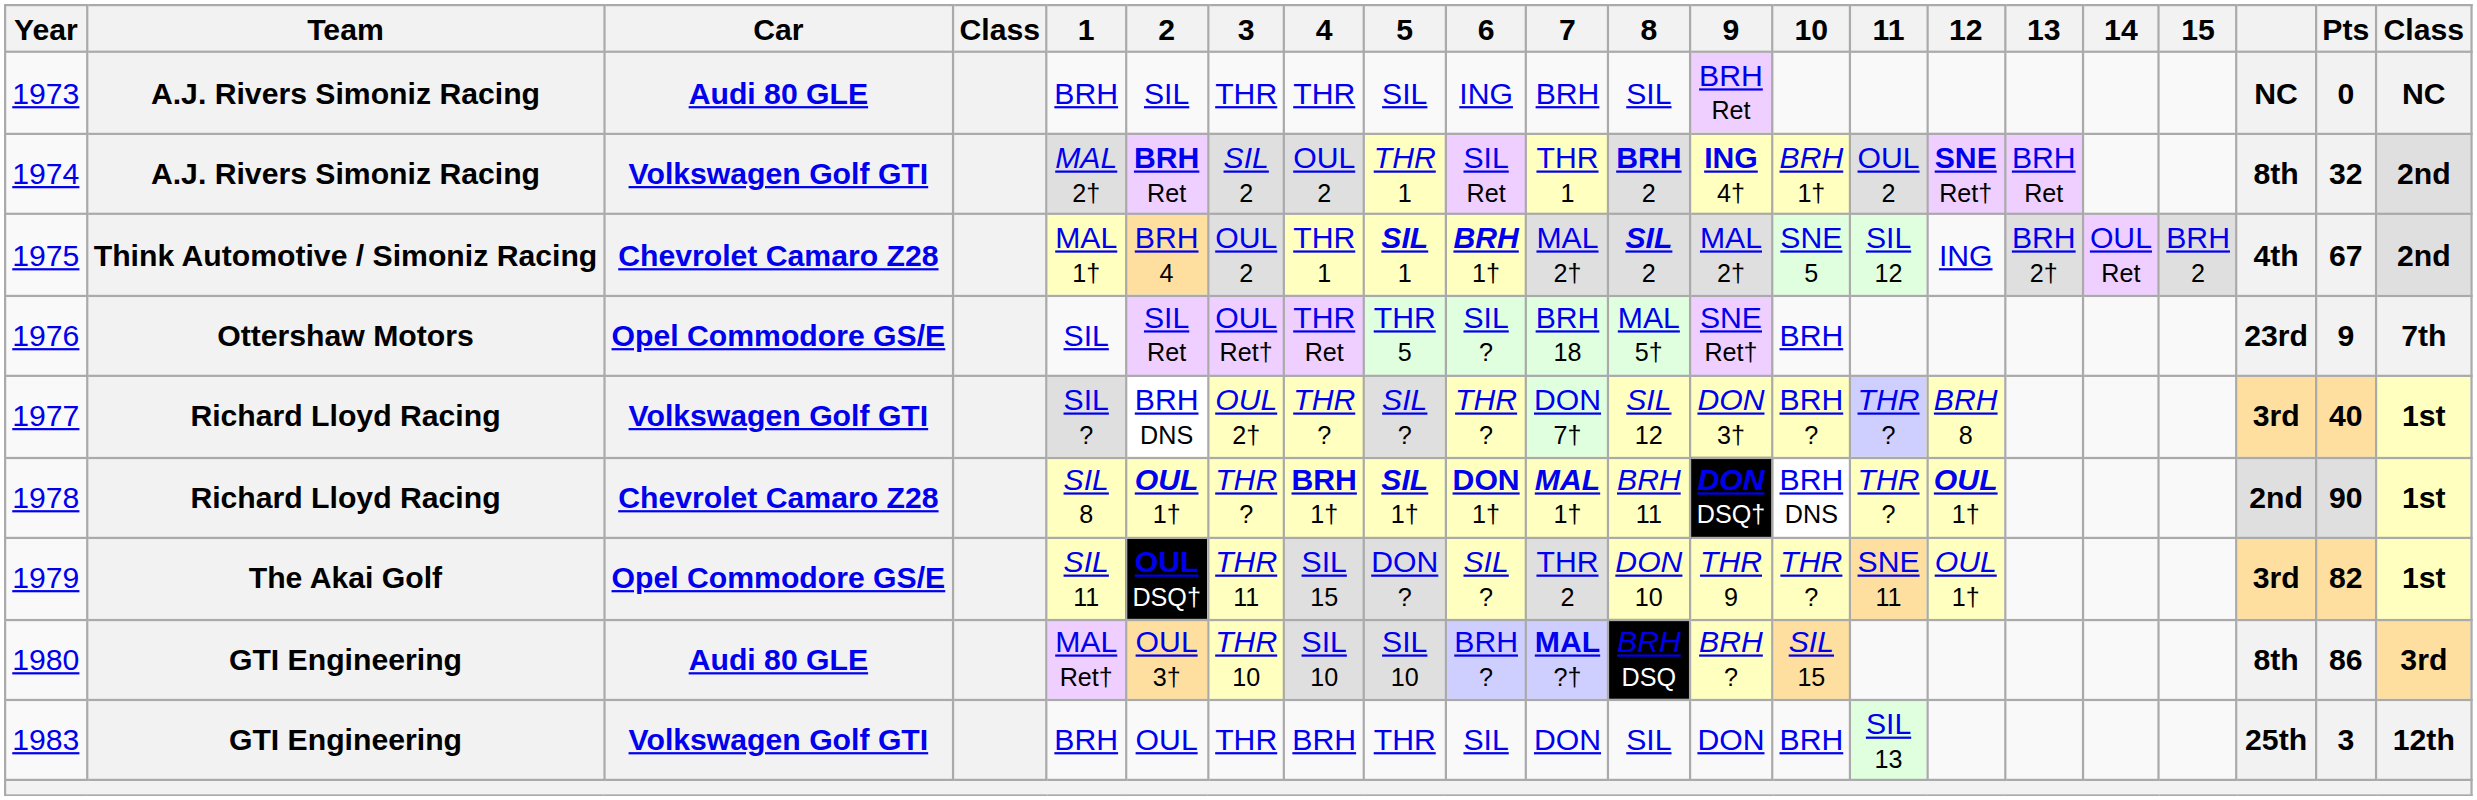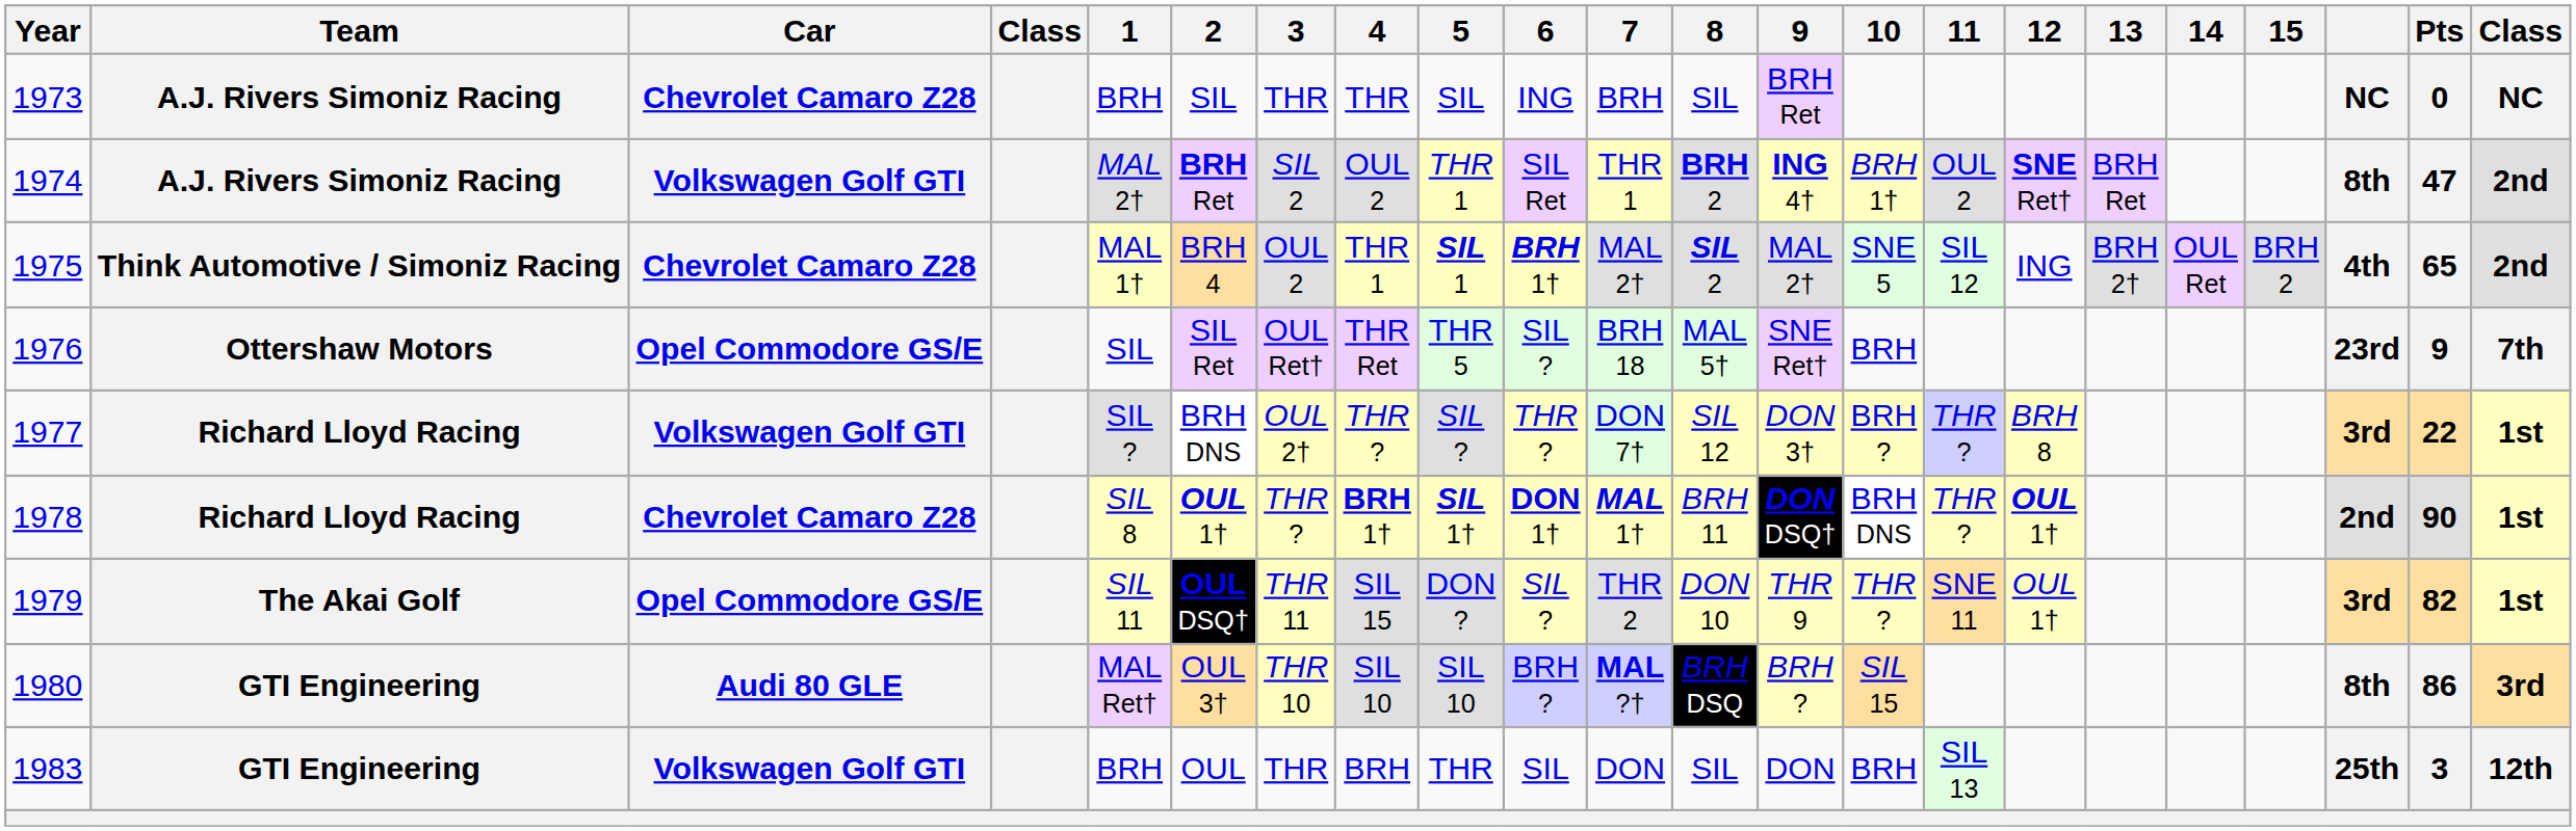 <table class="wikitable" style="text-align:center; font-size:85%">
 <tr>
 <th>Year</th>
 <th>Team</th>
 <th>Car</th>
 <th>Class</th>
 <th>1</th>
 <th>2</th>
 <th>3</th>
 <th>4</th>
 <th>5</th>
 <th>6</th>
 <th>7</th>
 <th>8</th>
 <th>9</th>
 <th>10</th>
 <th>11</th>
 <th>12</th>
 <th>13</th>
 <th>14</th>
 <th>15</th>
 <th></th>
 <th>Pts</th>
 <th>Class</th>
 </tr>
 <tr>
 <td><a href='#'>1973</a></td>
 <th>A.J. Rivers Simoniz Racing</th>
-<th><a href='#'>Audi 80 GLE</a></th>
+<th><a href='#'>Chevrolet Camaro Z28</a></th>
 <th><span></span></th>
 <td><a href='#'>BRH</a></td>
 <td><a href='#'>SIL</a></td>
 <td><a href='#'>THR</a></td>
 <td><a href='#'>THR</a></td>
 <td><a href='#'>SIL</a></td>
 <td><a href='#'>ING</a></td>
 <td><a href='#'>BRH</a></td>
 <td><a href='#'>SIL</a></td>
 <td style="background:#EFCFFF;"><a href='#'>BRH</a><br><small>Ret</small></td>
 <td></td>
 <td></td>
 <td></td>
 <td></td>
 <td></td>
 <td></td>
 <th>NC</th>
 <th>0</th>
 <th>NC</th>
 </tr>
 <tr>
 <td><a href='#'>1974</a></td>
 <th>A.J. Rivers Simoniz Racing</th>
 <th><a href='#'>Volkswagen Golf GTI</a></th>
 <th><span></span></th>
 <td style="background:#DFDFDF;"><em><a href='#'>MAL</a></em><br><small>2†</small></td>
 <td style="background:#EFCFFF;"><strong><a href='#'>BRH</a></strong><br><small>Ret</small></td>
 <td style="background:#DFDFDF;"><em><a href='#'>SIL</a></em><br><small>2</small></td>
 <td style="background:#DFDFDF;"><a href='#'>OUL</a><br><small>2</small></td>
 <td style="background:#FFFFBF;"><em><a href='#'>THR</a></em><br><small>1</small></td>
 <td style="background:#EFCFFF;"><a href='#'>SIL</a><br><small>Ret</small></td>
 <td style="background:#FFFFBF;"><a href='#'>THR</a><br><small>1</small></td>
 <td style="background:#DFDFDF;"><strong><a href='#'>BRH</a></strong><br><small>2</small></td>
 <td style="background:#FFFFBF;"><strong><a href='#'>ING</a></strong><br><small>4†</small></td>
 <td style="background:#FFFFBF;"><em><a href='#'>BRH</a></em><br><small>1†</small></td>
 <td style="background:#DFDFDF;"><a href='#'>OUL</a><br><small>2</small></td>
 <td style="background:#EFCFFF;"><strong><a href='#'>SNE</a></strong><br><small>Ret†</small></td>
 <td style="background:#EFCFFF;"><a href='#'>BRH</a><br><small>Ret</small></td>
 <td></td>
 <td></td>
 <th>8th</th>
-<th>32</th>
+<th>47</th>
 <td style="background:#DFDFDF;"><strong>2nd</strong></td>
 </tr>
 <tr>
 <td><a href='#'>1975</a></td>
 <th>Think Automotive / Simoniz Racing</th>
 <th><a href='#'>Chevrolet Camaro Z28</a></th>
 <th><span></span></th>
 <td style="background:#FFFFBF;"><a href='#'>MAL</a><br><small>1†</small></td>
 <td style="background:#FFDF9F;"><a href='#'>BRH</a><br><small>4</small></td>
 <td style="background:#DFDFDF;"><a href='#'>OUL</a><br><small>2</small></td>
 <td style="background:#FFFFBF;"><a href='#'>THR</a><br><small>1</small></td>
 <td style="background:#FFFFBF;"><strong><em><a href='#'>SIL</a></em></strong><br><small>1</small></td>
 <td style="background:#FFFFBF;"><strong><em><a href='#'>BRH</a></em></strong><br><small>1†</small></td>
 <td style="background:#DFDFDF;"><a href='#'>MAL</a><br><small>2†</small></td>
 <td style="background:#DFDFDF;"><strong><em><a href='#'>SIL</a></em></strong><br><small>2</small></td>
 <td style="background:#DFDFDF;"><a href='#'>MAL</a><br><small>2†</small></td>
 <td style="background:#DFFFDF;"><a href='#'>SNE</a><br><small>5</small></td>
 <td style="background:#DFFFDF;"><a href='#'>SIL</a><br><small>12</small></td>
 <td><a href='#'>ING</a></td>
 <td style="background:#DFDFDF;"><a href='#'>BRH</a><br><small>2†</small></td>
 <td style="background:#EFCFFF;"><a href='#'>OUL</a><br><small>Ret</small></td>
 <td style="background:#DFDFDF;"><a href='#'>BRH</a><br><small>2</small></td>
 <th>4th</th>
-<th>67</th>
+<th>65</th>
 <td style="background:#DFDFDF;"><strong>2nd</strong></td>
 </tr>
 <tr>
 <td><a href='#'>1976</a></td>
 <th>Ottershaw Motors</th>
 <th><a href='#'>Opel Commodore GS/E</a></th>
 <th><span></span></th>
 <td><a href='#'>SIL</a></td>
 <td style="background:#EFCFFF;"><a href='#'>SIL</a><br><small>Ret</small></td>
 <td style="background:#EFCFFF;"><a href='#'>OUL</a><br><small>Ret†</small></td>
 <td style="background:#EFCFFF;"><a href='#'>THR</a><br><small>Ret</small></td>
 <td style="background:#DFFFDF;"><a href='#'>THR</a><br><small>5</small></td>
 <td style="background:#DFFFDF;"><a href='#'>SIL</a><br><small>?</small></td>
 <td style="background:#DFFFDF;"><a href='#'>BRH</a><br><small>18</small></td>
 <td style="background:#DFFFDF;"><a href='#'>MAL</a><br><small>5†</small></td>
 <td style="background:#EFCFFF;"><a href='#'>SNE</a><br><small>Ret†</small></td>
 <td><a href='#'>BRH</a></td>
 <td></td>
 <td></td>
 <td></td>
 <td></td>
 <td></td>
 <th>23rd</th>
 <th>9</th>
 <th>7th</th>
 </tr>
 <tr>
 <td><a href='#'>1977</a></td>
 <th>Richard Lloyd Racing</th>
 <th><a href='#'>Volkswagen Golf GTI</a></th>
 <th><span></span></th>
 <td style="background:#DFDFDF;"><a href='#'>SIL</a><br><small>?</small></td>
 <td style="background:#FFFFFF;"><a href='#'>BRH</a><br><small>DNS</small></td>
 <td style="background:#FFFFBF;"><em><a href='#'>OUL</a></em><br><small>2†</small></td>
 <td style="background:#FFFFBF;"><em><a href='#'>THR</a></em><br><small>?</small></td>
 <td style="background:#DFDFDF;"><em><a href='#'>SIL</a></em><br><small>?</small></td>
 <td style="background:#FFFFBF;"><em><a href='#'>THR</a></em><br><small>?</small></td>
 <td style="background:#DFFFDF;"><a href='#'>DON</a><br><small>7†</small></td>
 <td style="background:#FFFFBF;"><em><a href='#'>SIL</a></em><br><small>12</small></td>
 <td style="background:#FFFFBF;"><em><a href='#'>DON</a></em><br><small>3†</small></td>
 <td style="background:#FFFFBF;"><a href='#'>BRH</a><br><small>?</small></td>
 <td style="background:#CFCFFF;"><em><a href='#'>THR</a></em><br><small>?</small></td>
 <td style="background:#FFFFBF;"><em><a href='#'>BRH</a></em><br><small>8</small></td>
 <td></td>
 <td></td>
 <td></td>
 <td style="background:#FFDF9F;"><strong>3rd</strong></td>
-<td style="background:#FFDF9F;"><strong>40</strong></td>
+<td style="background:#FFDF9F;"><strong>22</strong></td>
 <td style="background:#FFFFBF;"><strong>1st</strong></td>
 </tr>
 <tr>
 <td><a href='#'>1978</a></td>
 <th>Richard Lloyd Racing</th>
 <th><a href='#'>Chevrolet Camaro Z28</a></th>
 <th><span></span></th>
 <td style="background:#FFFFBF;"><em><a href='#'>SIL</a></em><br><small>8</small></td>
 <td style="background:#FFFFBF;"><strong><em><a href='#'>OUL</a></em></strong><br><small>1†</small></td>
 <td style="background:#FFFFBF;"><em><a href='#'>THR</a></em><br><small>?</small></td>
 <td style="background:#FFFFBF;"><strong><a href='#'>BRH</a></strong><br><small>1†</small></td>
 <td style="background:#FFFFBF;"><strong><em><a href='#'>SIL</a></em></strong><br><small>1†</small></td>
 <td style="background:#FFFFBF;"><strong><a href='#'>DON</a></strong><br><small>1†</small></td>
 <td style="background:#FFFFBF;"><strong><em><a href='#'>MAL</a></em></strong><br><small>1†</small></td>
 <td style="background:#FFFFBF;"><em><a href='#'>BRH</a></em><br><small>11</small></td>
 <td style="background:#000000; color:white"><strong><em><a href='#'><span>DON</span></a></em></strong><br><small>DSQ†</small></td>
 <td style="background:#FFFFFF;"><a href='#'>BRH</a><br><small>DNS</small></td>
 <td style="background:#FFFFBF;"><em><a href='#'>THR</a></em><br><small>?</small></td>
 <td style="background:#FFFFBF;"><strong><em><a href='#'>OUL</a></em></strong><br><small>1†</small></td>
 <td></td>
 <td></td>
 <td></td>
 <td style="background:#DFDFDF;"><strong>2nd</strong></td>
 <td style="background:#DFDFDF;"><strong>90</strong></td>
 <td style="background:#FFFFBF;"><strong>1st</strong></td>
 </tr>
 <tr>
 <td><a href='#'>1979</a></td>
 <th>The Akai Golf</th>
 <th><a href='#'>Opel Commodore GS/E</a></th>
 <th><span></span></th>
 <td style="background:#FFFFBF;"><em><a href='#'>SIL</a></em><br><small>11</small></td>
 <td style="background:#000000; color:white"><strong><a href='#'><span>OUL</span></a></strong><br><small>DSQ†</small></td>
 <td style="background:#FFFFBF;"><em><a href='#'>THR</a></em><br><small>11</small></td>
 <td style="background:#DFDFDF;"><a href='#'>SIL</a><br><small>15</small></td>
 <td style="background:#DFDFDF;"><a href='#'>DON</a><br><small>?</small></td>
 <td style="background:#FFFFBF;"><em><a href='#'>SIL</a></em><br><small>?</small></td>
 <td style="background:#DFDFDF;"><a href='#'>THR</a><br><small>2</small></td>
 <td style="background:#FFFFBF;"><em><a href='#'>DON</a></em><br><small>10</small></td>
 <td style="background:#FFFFBF;"><em><a href='#'>THR</a></em><br><small>9</small></td>
 <td style="background:#FFFFBF;"><em><a href='#'>THR</a></em><br><small>?</small></td>
 <td style="background:#FFDF9F;"><a href='#'>SNE</a><br><small>11</small></td>
 <td style="background:#FFFFBF;"><em><a href='#'>OUL</a></em><br><small>1†</small></td>
 <td></td>
 <td></td>
 <td></td>
 <td style="background:#FFDF9F;"><strong>3rd</strong></td>
 <td style="background:#FFDF9F;"><strong>82</strong></td>
 <td style="background:#FFFFBF;"><strong>1st</strong></td>
 </tr>
 <tr>
 <td><a href='#'>1980</a></td>
 <th>GTI Engineering</th>
 <th><a href='#'>Audi 80 GLE</a></th>
 <th><span></span></th>
 <td style="background:#EFCFFF;"><a href='#'>MAL</a><br><small>Ret†</small></td>
 <td style="background:#FFDF9F;"><a href='#'>OUL</a><br><small>3†</small></td>
 <td style="background:#FFFFBF;"><em><a href='#'>THR</a></em><br><small>10</small></td>
 <td style="background:#DFDFDF;"><a href='#'>SIL</a><br><small>10</small></td>
 <td style="background:#DFDFDF;"><a href='#'>SIL</a><br><small>10</small></td>
 <td style="background:#CFCFFF;"><a href='#'>BRH</a><br><small>?</small></td>
 <td style="background:#CFCFFF;"><strong><a href='#'>MAL</a></strong><br><small>?†</small></td>
 <td style="background:#000000; color:white"><em><a href='#'><span>BRH</span></a></em><br><small>DSQ</small></td>
 <td style="background:#FFFFBF;"><em><a href='#'>BRH</a></em><br><small>?</small></td>
 <td style="background:#FFDF9F;"><em><a href='#'>SIL</a></em><br><small>15</small></td>
 <td></td>
 <td></td>
 <td></td>
 <td></td>
 <td></td>
 <th>8th</th>
 <th>86</th>
 <td style="background:#FFDF9F;"><strong>3rd</strong></td>
 </tr>
 <tr>
 <td><a href='#'>1983</a></td>
 <th>GTI Engineering</th>
 <th><a href='#'>Volkswagen Golf GTI</a></th>
 <th><span></span></th>
 <td><a href='#'>BRH</a></td>
 <td><a href='#'>OUL</a></td>
 <td><a href='#'>THR</a></td>
 <td><a href='#'>BRH</a></td>
 <td><a href='#'>THR</a></td>
 <td><a href='#'>SIL</a></td>
 <td><a href='#'>DON</a></td>
 <td><a href='#'>SIL</a></td>
 <td><a href='#'>DON</a></td>
 <td><a href='#'>BRH</a></td>
 <td style="background:#DFFFDF;"><a href='#'>SIL</a><br><small>13</small></td>
 <td></td>
 <td></td>
 <td></td>
 <td></td>
 <th>25th</th>
 <th>3</th>
 <th>12th</th>
 </tr>
 <tr>
 <th colspan="22"></th>
 </tr>
 </table>
